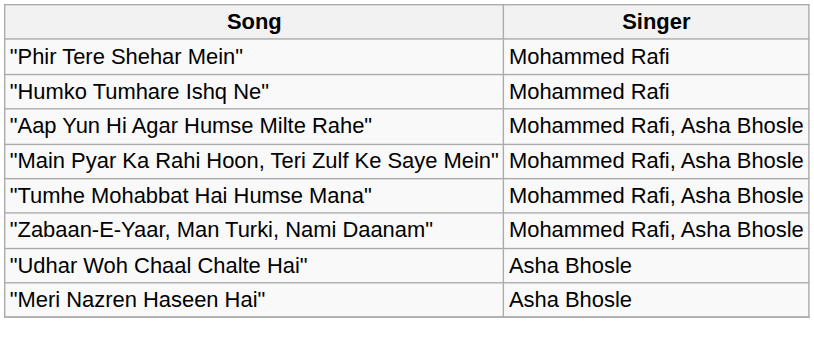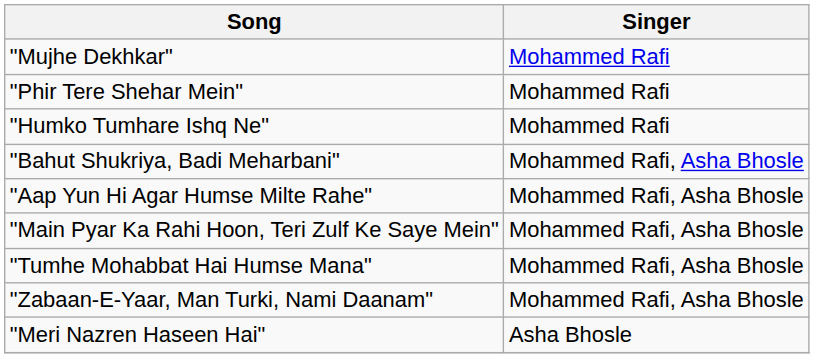 <table class="wikitable">
 <tr>
 <th>Song</th>
 <th>Singer</th>
+</tr>
+<tr>
+<td>"Mujhe Dekhkar"</td>
+<td><a href='#'>Mohammed Rafi</a></td>
 </tr>
 <tr>
 <td>"Phir Tere Shehar Mein"</td>
 <td>Mohammed Rafi</td>
 </tr>
 <tr>
 <td>"Humko Tumhare Ishq Ne"</td>
 <td>Mohammed Rafi</td>
+</tr>
+<tr>
+<td>"Bahut Shukriya, Badi Meharbani"</td>
+<td>Mohammed Rafi, <a href='#'>Asha Bhosle</a></td>
 </tr>
 <tr>
 <td>"Aap Yun Hi Agar Humse Milte Rahe"</td>
 <td>Mohammed Rafi, Asha Bhosle</td>
 </tr>
 <tr>
 <td>"Main Pyar Ka Rahi Hoon, Teri Zulf Ke Saye Mein"</td>
 <td>Mohammed Rafi, Asha Bhosle</td>
 </tr>
 <tr>
 <td>"Tumhe Mohabbat Hai Humse Mana"</td>
 <td>Mohammed Rafi, Asha Bhosle</td>
 </tr>
 <tr>
 <td>"Zabaan-E-Yaar, Man Turki, Nami Daanam"</td>
 <td>Mohammed Rafi, Asha Bhosle</td>
 </tr>
 <tr>
-<td>"Udhar Woh Chaal Chalte Hai"</td>
-<td>Asha Bhosle</td>
-</tr>
-<tr>
 <td>"Meri Nazren Haseen Hai"</td>
 <td>Asha Bhosle</td>
 </tr>
 <tr>
 </tr>
 </table>
